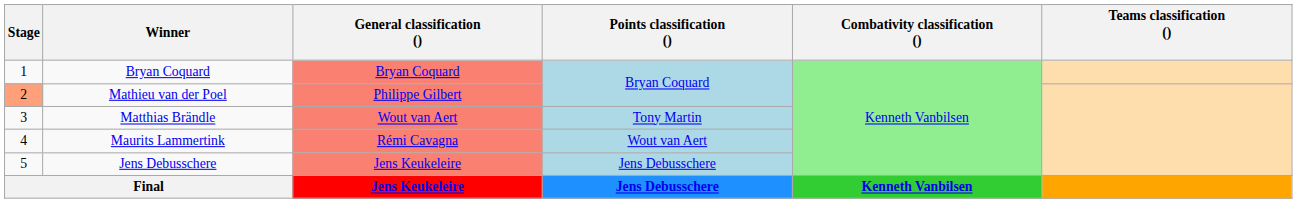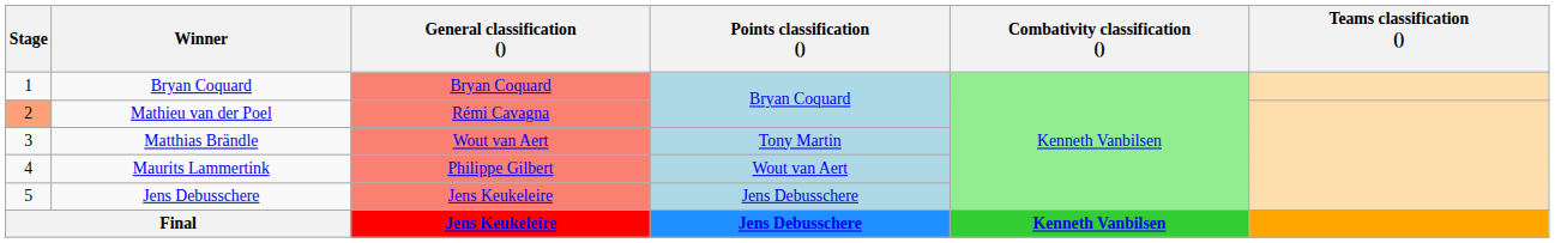 <table class="wikitable" style="text-align: center; font-size:smaller;">
 <tr style="background-color: #efefef;">
 <th width="1%">Stage</th>
 <th width="19.8%">Winner</th>
 <th width="19.8%">General classification<br>()<br></th>
 <th width="19.8%">Points classification<br>()<br></th>
 <th width="19.8%">Combativity classification<br>()<br></th>
 <th width="19.8%">Teams classification<br>()<br> </th>
 </tr>
 <tr>
 <td>1</td>
 <td><a href='#'>Bryan Coquard</a></td>
 <td style="background:salmon"><a href='#'>Bryan Coquard</a></td>
 <td style="background:lightblue;" rowspan=2><a href='#'>Bryan Coquard</a></td>
 <td style="background:lightgreen;" rowspan=5><a href='#'>Kenneth Vanbilsen</a></td>
 <td style="background:navajowhite;"></td>
 </tr>
 <tr>
 <td style="background: lightsalmon;">2</td>
 <td><a href='#'>Mathieu van der Poel</a></td>
-<td style="background:salmon"><a href='#'>Philippe Gilbert</a></td>
+<td style="background:salmon"><a href='#'>Rémi Cavagna</a></td>
 <td style="background:navajowhite;" rowspan=4></td>
 </tr>
 <tr>
 <td>3</td>
 <td><a href='#'>Matthias Brändle</a></td>
 <td style="background:salmon"><a href='#'>Wout van Aert</a></td>
 <td style="background:lightblue;"><a href='#'>Tony Martin</a></td>
 </tr>
 <tr>
 <td>4</td>
 <td><a href='#'>Maurits Lammertink</a></td>
-<td style="background:salmon"><a href='#'>Rémi Cavagna</a></td>
+<td style="background:salmon"><a href='#'>Philippe Gilbert</a></td>
 <td style="background:lightblue;"><a href='#'>Wout van Aert</a></td>
 </tr>
 <tr>
 <td>5</td>
 <td><a href='#'>Jens Debusschere</a></td>
 <td style="background:salmon"><a href='#'>Jens Keukeleire</a></td>
 <td style="background:lightblue;"><a href='#'>Jens Debusschere</a></td>
 </tr>
 <tr>
 <th colspan=2>Final</th>
 <th style="background:red;"><a href='#'>Jens Keukeleire</a></th>
 <th style="background:dodgerblue;"><a href='#'>Jens Debusschere</a></th>
 <th style="background:limegreen;"><a href='#'>Kenneth Vanbilsen</a></th>
 <th style="background:orange;"></th>
 </tr>
 </table>
